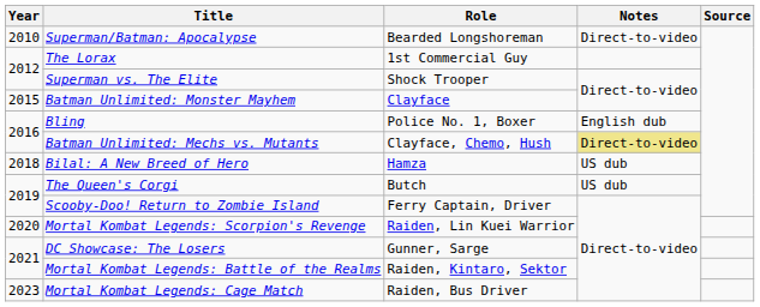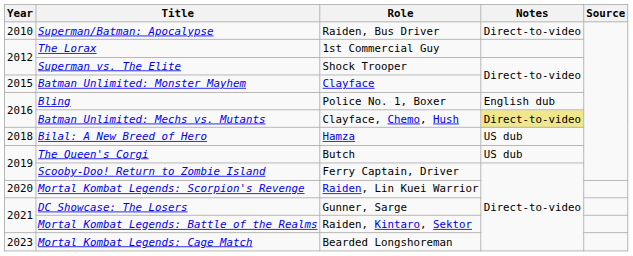 <table class="wikitable sortable">
 <tr>
 <th>Year</th>
 <th>Title</th>
 <th>Role</th>
 <th>Notes</th>
 <th>Source</th>
 </tr>
 <tr>
 <td>2010</td>
 <td><em><a href='#'>Superman/Batman: Apocalypse</a></em></td>
-<td>Bearded Longshoreman</td>
+<td>Raiden, Bus Driver</td>
 <td>Direct-to-video</td>
 <td rowspan="9"></td>
 </tr>
 <tr>
 <td rowspan = "2">2012</td>
 <td><em><a href='#'>The Lorax</a></em></td>
 <td>1st Commercial Guy</td>
 <td></td>
 </tr>
 <tr>
 <td><em><a href='#'>Superman vs. The Elite</a></em></td>
 <td>Shock Trooper</td>
 <td rowspan="2">Direct-to-video</td>
 </tr>
 <tr>
 <td>2015</td>
 <td><em><a href='#'>Batman Unlimited: Monster Mayhem</a></em></td>
 <td><a href='#'>Clayface</a></td>
 </tr>
 <tr>
 <td rowspan = "2">2016</td>
 <td><em><a href='#'>Bling</a></em></td>
 <td>Police No. 1, Boxer</td>
 <td>English dub</td>
 </tr>
 <tr>
 <td><em><a href='#'>Batman Unlimited: Mechs vs. Mutants</a></em></td>
 <td>Clayface, <a href='#'>Chemo</a>, <a href='#'>Hush</a></td>
 <td style="background: khaki;">Direct-to-video</td>
 </tr>
 <tr>
 <td>2018</td>
 <td><em><a href='#'>Bilal: A New Breed of Hero</a></em></td>
 <td><a href='#'>Hamza</a></td>
 <td>US dub</td>
 </tr>
 <tr>
 <td rowspan = "2">2019</td>
 <td><em><a href='#'>The Queen's Corgi</a></em></td>
 <td>Butch</td>
 <td>US dub</td>
 </tr>
 <tr>
 <td><em><a href='#'>Scooby-Doo! Return to Zombie Island</a></em></td>
 <td>Ferry Captain, Driver</td>
 <td rowspan="5">Direct-to-video</td>
 </tr>
 <tr>
 <td>2020</td>
 <td><em><a href='#'>Mortal Kombat Legends: Scorpion's Revenge</a></em></td>
 <td><a href='#'>Raiden</a>, Lin Kuei Warrior</td>
 <td></td>
 </tr>
 <tr>
 <td rowspan="2">2021</td>
 <td><em><a href='#'>DC Showcase: The Losers</a></em></td>
 <td>Gunner, Sarge</td>
 <td></td>
 </tr>
 <tr>
 <td><em><a href='#'>Mortal Kombat Legends: Battle of the Realms</a></em></td>
 <td>Raiden, <a href='#'>Kintaro</a>, <a href='#'>Sektor</a></td>
 <td></td>
 </tr>
 <tr>
 <td>2023</td>
 <td><em><a href='#'>Mortal Kombat Legends: Cage Match</a></em></td>
-<td>Raiden, Bus Driver</td>
+<td>Bearded Longshoreman</td>
 <td></td>
 </tr>
 </table>
